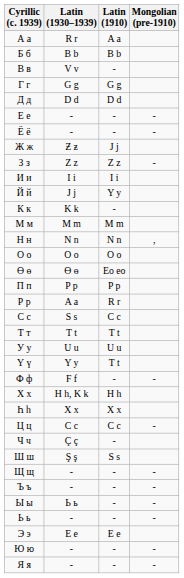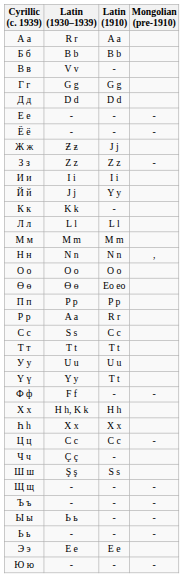 <table class="wikitable sortable" style="text-align: center">
 <tr>
 <th>Cyrillic<br>(с. 1939)</th>
 <th>Latin<br>(1930–1939)</th>
 <th>Latin<br>(1910)</th>
 <th>Mongolian<br>(pre-1910)</th>
 </tr>
 <tr>
 <td>А а</td>
 <td>R r</td>
 <td>A a</td>
 <td></td>
 </tr>
 <tr>
 <td>Б б</td>
 <td>B b</td>
 <td>B b</td>
 <td></td>
 </tr>
 <tr>
 <td>В в</td>
 <td>V v</td>
 <td>-</td>
 <td></td>
 </tr>
 <tr>
 <td>Г г</td>
 <td>G g</td>
 <td>G g</td>
 <td></td>
 </tr>
 <tr>
 <td>Д д</td>
 <td>D d</td>
 <td>D d</td>
 <td></td>
 </tr>
 <tr>
 <td>Е е</td>
 <td>-</td>
 <td>-</td>
 <td>-</td>
 </tr>
 <tr>
 <td>Ё ё</td>
 <td>-</td>
 <td>-</td>
 <td>-</td>
 </tr>
 <tr>
 <td>Ж ж</td>
 <td>Ƶ ƶ</td>
 <td>J j</td>
 <td></td>
 </tr>
 <tr>
 <td>З з</td>
 <td>Z z</td>
 <td>Z z</td>
 <td>-</td>
 </tr>
 <tr>
 <td>И и</td>
 <td>I i</td>
 <td>I i</td>
 <td></td>
 </tr>
 <tr>
 <td>Й й</td>
 <td>J j</td>
 <td>Y y</td>
 <td></td>
 </tr>
 <tr>
 <td>К к</td>
 <td>K k</td>
 <td>-</td>
+<td></td>
+</tr>
+<tr>
+<td>Л л</td>
+<td>L l</td>
+<td>L l</td>
 <td></td>
 </tr>
 <tr>
 <td>М м</td>
 <td>M m</td>
 <td>M m</td>
 <td></td>
 </tr>
 <tr>
 <td>Н н</td>
 <td>N n</td>
 <td>N n</td>
 <td>, </td>
 </tr>
 <tr>
 <td>О о</td>
 <td>O o</td>
 <td>O o</td>
 <td></td>
 </tr>
 <tr>
 <td>Ө ө</td>
 <td>Ө ө</td>
 <td>Eo eo</td>
 <td></td>
 </tr>
 <tr>
 <td>П п</td>
 <td>P p</td>
 <td>P p</td>
 <td></td>
 </tr>
 <tr>
 <td>Р р</td>
 <td>A a</td>
 <td>R r</td>
 <td></td>
 </tr>
 <tr>
 <td>С с</td>
 <td>S s</td>
 <td>C c</td>
 <td></td>
 </tr>
 <tr>
 <td>Т т</td>
 <td>T t</td>
 <td>T t</td>
 <td></td>
 </tr>
 <tr>
 <td>У у</td>
 <td>U u</td>
 <td>U u</td>
 <td></td>
 </tr>
 <tr>
 <td>Ү ү</td>
 <td>Y y</td>
 <td>T t</td>
 <td></td>
 </tr>
 <tr>
 <td>Ф ф</td>
 <td>F f</td>
 <td>-</td>
 <td>-</td>
 </tr>
 <tr>
 <td>Х х</td>
 <td>H h, K k</td>
 <td>H h</td>
 <td></td>
 </tr>
 <tr>
 <td>Һ һ</td>
 <td>X x</td>
 <td>X x</td>
 <td></td>
 </tr>
 <tr>
 <td>Ц ц</td>
 <td>C c</td>
 <td>C c</td>
 <td>-</td>
 </tr>
 <tr>
 <td>Ч ч</td>
 <td>Ç ç</td>
 <td>-</td>
 <td></td>
 </tr>
 <tr>
 <td>Ш ш</td>
 <td>Ş ş</td>
 <td>S s</td>
 <td></td>
 </tr>
 <tr>
 <td>Щ щ</td>
 <td>-</td>
 <td>-</td>
 <td>-</td>
 </tr>
 <tr>
 <td>Ъ ъ</td>
 <td>-</td>
 <td>-</td>
 <td>-</td>
 </tr>
 <tr>
 <td>Ы ы</td>
 <td>Ь ь</td>
 <td>-</td>
 <td>-</td>
 </tr>
 <tr>
 <td>Ь ь</td>
 <td>-</td>
 <td>-</td>
 <td>-</td>
 </tr>
 <tr>
 <td>Э э</td>
 <td>E e</td>
 <td>E e</td>
 <td></td>
 </tr>
 <tr>
 <td>Ю ю</td>
 <td>-</td>
 <td>-</td>
 <td>-</td>
 </tr>
-<tr>
-<td>Я я</td>
-<td>-</td>
-<td>-</td>
-<td>-</td>
-</tr>
 </table>
